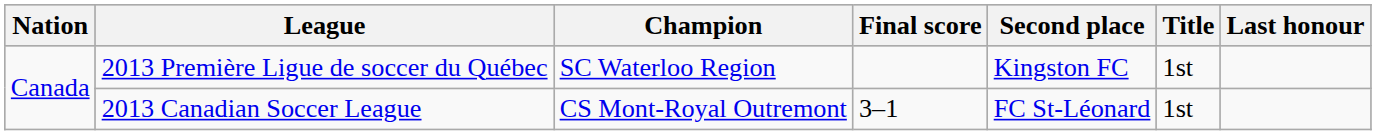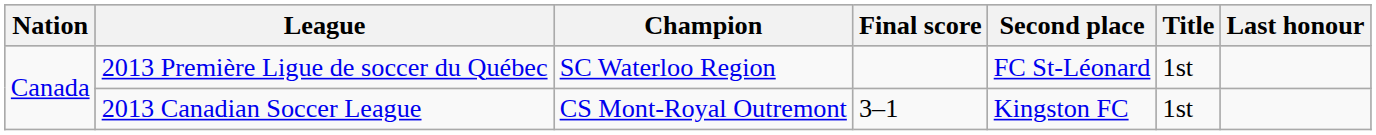 <table class="wikitable sortable">
 <tr>
 <th>Nation</th>
 <th>League</th>
 <th>Champion</th>
 <th>Final score</th>
 <th>Second place</th>
 <th data-sort-type="number">Title</th>
 <th>Last honour</th>
 </tr>
 <tr>
 <td rowspan="2"> <a href='#'>Canada</a></td>
 <td><a href='#'>2013 Première Ligue de soccer du Québec</a></td>
 <td><a href='#'>SC Waterloo Region</a></td>
 <td></td>
-<td><a href='#'>Kingston FC</a></td>
+<td><a href='#'>FC St-Léonard</a></td>
 <td>1st</td>
 <td></td>
 </tr>
 <tr>
 <td><a href='#'>2013 Canadian Soccer League</a></td>
 <td><a href='#'>CS Mont-Royal Outremont</a></td>
 <td>3–1</td>
-<td><a href='#'>FC St-Léonard</a></td>
+<td><a href='#'>Kingston FC</a></td>
 <td>1st</td>
 <td></td>
 </tr>
 </table>
